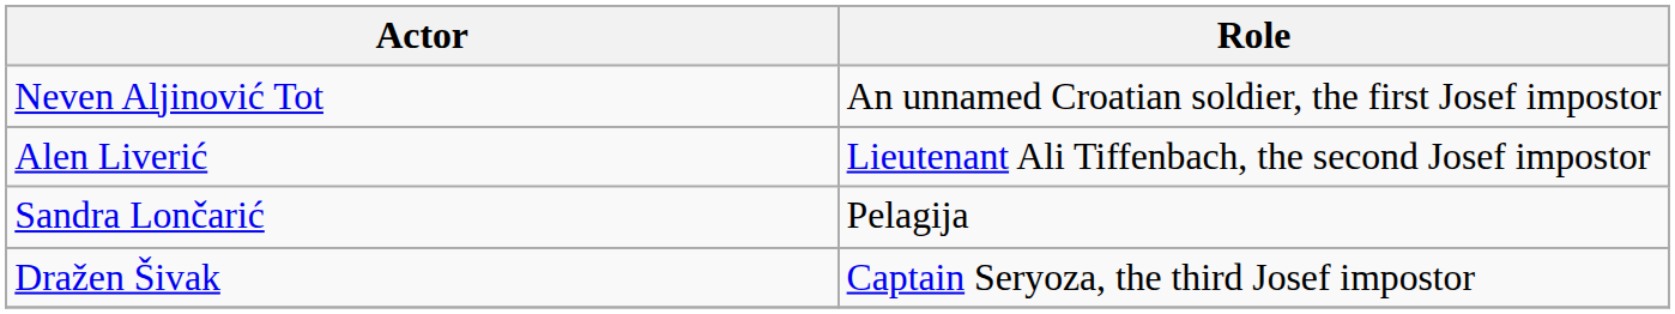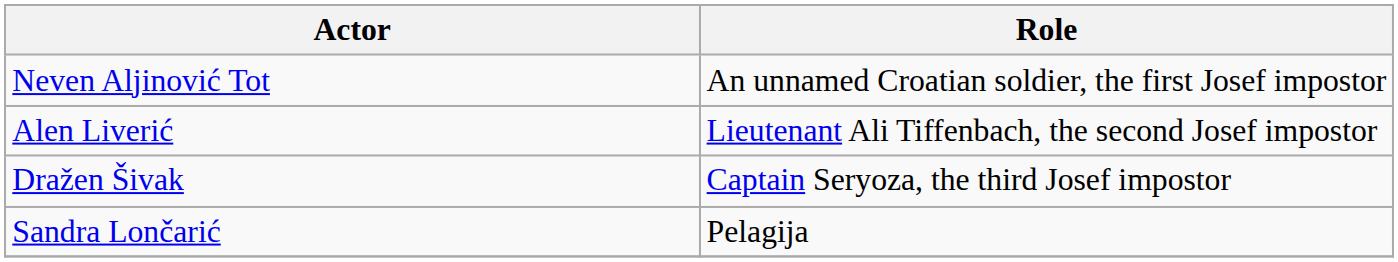 <table class="wikitable" align="center">
 <tr>
 <th width="50%">Actor</th>
 <th width="50%">Role</th>
 </tr>
 <tr>
 <td><a href='#'>Neven Aljinović Tot</a></td>
 <td>An unnamed Croatian soldier, the first Josef impostor</td>
 </tr>
 <tr>
 <td><a href='#'>Alen Liverić</a></td>
 <td><a href='#'>Lieutenant</a> Ali Tiffenbach, the second Josef impostor</td>
 </tr>
 <tr>
+<td><a href='#'>Dražen Šivak</a></td>
+<td><a href='#'>Captain</a> Seryoza, the third Josef impostor</td>
+</tr>
+<tr>
 <td><a href='#'>Sandra Lončarić</a></td>
 <td>Pelagija</td>
 </tr>
 <tr>
-<td><a href='#'>Dražen Šivak</a></td>
-<td><a href='#'>Captain</a> Seryoza, the third Josef impostor</td>
-</tr>
-<tr>
 </tr>
 </table>
